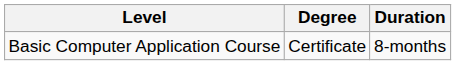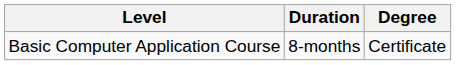 <table class="wikitable">
 <tr>
 <th>Level</th>
+<th>Duration</th>
 <th>Degree</th>
-<th>Duration</th>
 </tr>
 <tr>
 <td>Basic Computer Application Course</td>
+<td>8-months</td>
 <td>Certificate</td>
-<td>8-months</td>
 </tr>
 </table>
